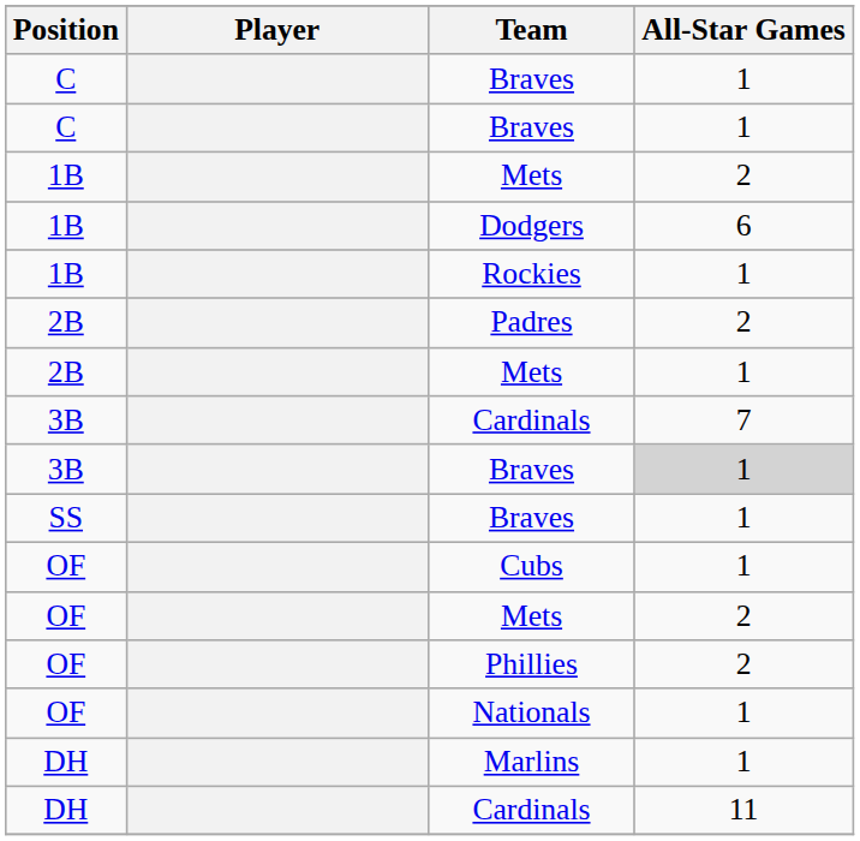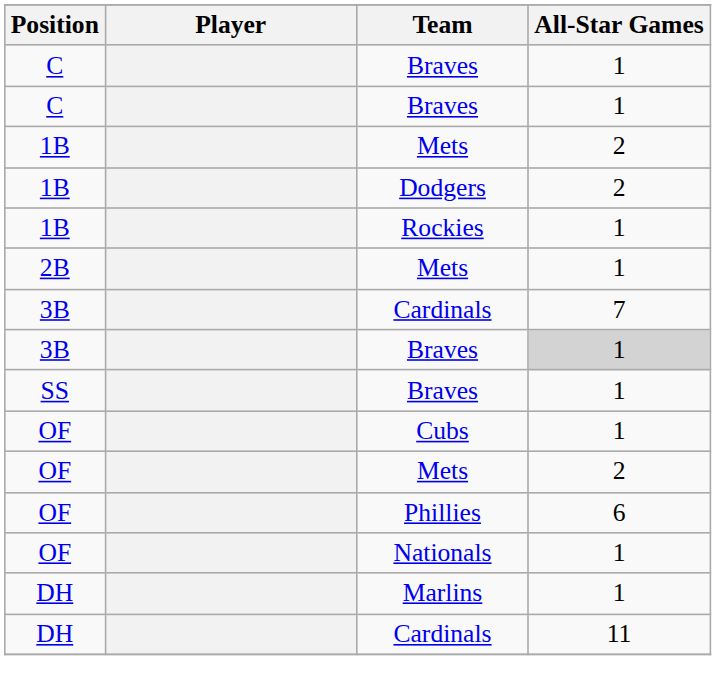 <table class="wikitable sortable plainrowheaders" style="text-align:center;">
 <tr>
 </tr>
 <tr>
 <th scope="col">Position</th>
 <th scope="col" style="width:150px;">Player</th>
 <th scope="col" style="width:100px;">Team</th>
 <th scope="col">All-Star Games</th>
 </tr>
 <tr>
 <td><a href='#'>C</a></td>
 <th scope="row" style="text-align:center"></th>
 <td><a href='#'>Braves</a></td>
 <td>1</td>
 </tr>
 <tr>
 <td><a href='#'>C</a></td>
 <th scope="row" style="text-align:center"></th>
 <td><a href='#'>Braves</a></td>
 <td>1</td>
 </tr>
 <tr>
 <td><a href='#'>1B</a></td>
 <th scope="row" style="text-align:center"></th>
 <td><a href='#'>Mets</a></td>
 <td>2</td>
 </tr>
 <tr>
 <td><a href='#'>1B</a></td>
 <th scope="row" style="text-align:center"></th>
 <td><a href='#'>Dodgers</a></td>
-<td>6</td>
+<td>2</td>
 </tr>
 <tr>
 <td><a href='#'>1B</a></td>
 <th scope="row" style="text-align:center"></th>
 <td><a href='#'>Rockies</a></td>
 <td>1</td>
-</tr>
-<tr>
-<td><a href='#'>2B</a></td>
-<th scope="row" style="text-align:center"></th>
-<td><a href='#'>Padres</a></td>
-<td>2</td>
 </tr>
 <tr>
 <td><a href='#'>2B</a></td>
 <th scope="row" style="text-align:center"></th>
 <td><a href='#'>Mets</a></td>
 <td>1</td>
 </tr>
 <tr>
 <td><a href='#'>3B</a></td>
 <th scope="row" style="text-align:center"></th>
 <td><a href='#'>Cardinals</a></td>
 <td>7</td>
 </tr>
 <tr>
 <td><a href='#'>3B</a></td>
 <th scope="row" style="text-align:center"></th>
 <td><a href='#'>Braves</a></td>
 <td style="background: lightgrey;">1</td>
 </tr>
 <tr>
 <td><a href='#'>SS</a></td>
 <th scope="row" style="text-align:center"></th>
 <td><a href='#'>Braves</a></td>
 <td>1</td>
 </tr>
 <tr>
 <td><a href='#'>OF</a></td>
 <th scope="row" style="text-align:center"></th>
 <td><a href='#'>Cubs</a></td>
 <td>1</td>
 </tr>
 <tr>
 <td><a href='#'>OF</a></td>
 <th scope="row" style="text-align:center"></th>
 <td><a href='#'>Mets</a></td>
 <td>2</td>
 </tr>
 <tr>
 <td><a href='#'>OF</a></td>
 <th scope="row" style="text-align:center"></th>
 <td><a href='#'>Phillies</a></td>
-<td>2</td>
+<td>6</td>
 </tr>
 <tr>
 <td><a href='#'>OF</a></td>
 <th scope="row" style="text-align:center"></th>
 <td><a href='#'>Nationals</a></td>
 <td>1</td>
 </tr>
 <tr>
 <td><a href='#'>DH</a></td>
 <th scope="row" style="text-align:center"></th>
 <td><a href='#'>Marlins</a></td>
 <td>1</td>
 </tr>
 <tr>
 <td><a href='#'>DH</a></td>
 <th scope="row" style="text-align:center"></th>
 <td><a href='#'>Cardinals</a></td>
 <td>11</td>
 </tr>
 <tr>
 </tr>
 </table>
